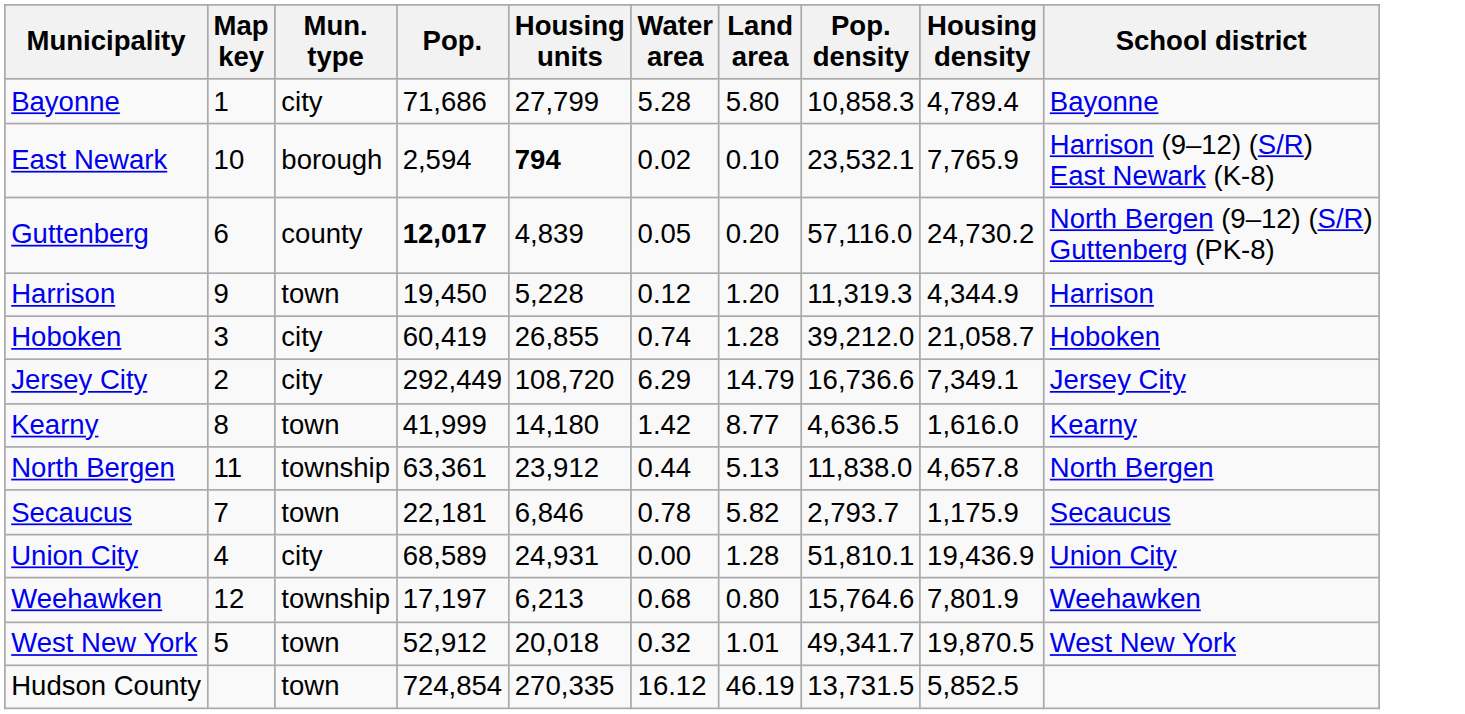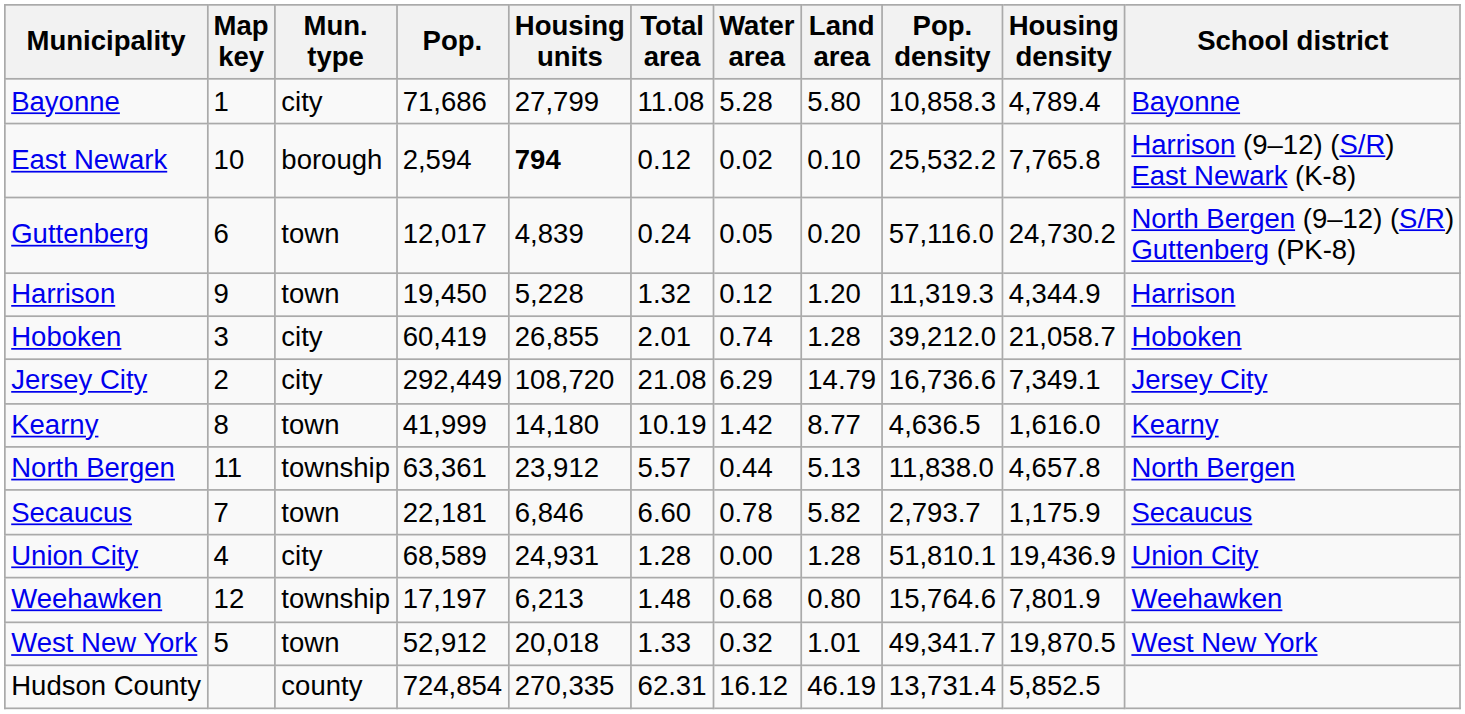 <table class="wikitable sortable">
 <tr>
 <th>Municipality</th>
 <th>Map<br>key</th>
 <th>Mun.<br>type</th>
 <th>Pop.</th>
 <th>Housing<br>units</th>
+<th>Total<br>area</th>
 <th>Water<br>area</th>
 <th>Land<br>area</th>
 <th>Pop.<br>density</th>
 <th>Housing<br>density</th>
 <th>School district</th>
 </tr>
 <tr>
 <td><a href='#'>Bayonne</a></td>
 <td>1</td>
 <td>city</td>
 <td>71,686</td>
 <td>27,799</td>
+<td>11.08</td>
 <td>5.28</td>
 <td>5.80</td>
 <td>10,858.3</td>
 <td>4,789.4</td>
 <td><a href='#'>Bayonne</a></td>
 </tr>
 <tr>
 <td><a href='#'>East Newark</a></td>
 <td>10</td>
 <td>borough</td>
 <td>2,594</td>
 <td><strong>794</strong></td>
+<td>0.12</td>
 <td>0.02</td>
 <td>0.10</td>
-<td>23,532.1</td>
-<td>7,765.9</td>
+<td>25,532.2</td>
+<td>7,765.8</td>
 <td><a href='#'>Harrison</a> (9–12) (<a href='#'>S/R</a>)<br><a href='#'>East Newark</a> (K-8)</td>
 </tr>
 <tr>
 <td><a href='#'>Guttenberg</a></td>
 <td>6</td>
-<td>county</td>
-<td><strong>12,017</strong></td>
+<td>town</td>
+<td>12,017</td>
 <td>4,839</td>
+<td>0.24</td>
 <td>0.05</td>
 <td>0.20</td>
 <td>57,116.0</td>
 <td>24,730.2</td>
 <td><a href='#'>North Bergen</a> (9–12) (<a href='#'>S/R</a>)<br><a href='#'>Guttenberg</a> (PK-8)</td>
 </tr>
 <tr>
 <td><a href='#'>Harrison</a></td>
 <td>9</td>
 <td>town</td>
 <td>19,450</td>
 <td>5,228</td>
+<td>1.32</td>
 <td>0.12</td>
 <td>1.20</td>
 <td>11,319.3</td>
 <td>4,344.9</td>
 <td><a href='#'>Harrison</a></td>
 </tr>
 <tr>
 <td><a href='#'>Hoboken</a></td>
 <td>3</td>
 <td>city</td>
 <td>60,419</td>
 <td>26,855</td>
+<td>2.01</td>
 <td>0.74</td>
 <td>1.28</td>
 <td>39,212.0</td>
 <td>21,058.7</td>
 <td><a href='#'>Hoboken</a></td>
 </tr>
 <tr>
 <td><a href='#'>Jersey City</a></td>
 <td>2</td>
 <td>city</td>
 <td>292,449</td>
 <td>108,720</td>
+<td>21.08</td>
 <td>6.29</td>
 <td>14.79</td>
 <td>16,736.6</td>
 <td>7,349.1</td>
 <td><a href='#'>Jersey City</a></td>
 </tr>
 <tr>
 <td><a href='#'>Kearny</a></td>
 <td>8</td>
 <td>town</td>
 <td>41,999</td>
 <td>14,180</td>
+<td>10.19</td>
 <td>1.42</td>
 <td>8.77</td>
 <td>4,636.5</td>
 <td>1,616.0</td>
 <td><a href='#'>Kearny</a></td>
 </tr>
 <tr>
 <td><a href='#'>North Bergen</a></td>
 <td>11</td>
 <td>township</td>
 <td>63,361</td>
 <td>23,912</td>
+<td>5.57</td>
 <td>0.44</td>
 <td>5.13</td>
 <td>11,838.0</td>
 <td>4,657.8</td>
 <td><a href='#'>North Bergen</a></td>
 </tr>
 <tr>
 <td><a href='#'>Secaucus</a></td>
 <td>7</td>
 <td>town</td>
 <td>22,181</td>
 <td>6,846</td>
+<td>6.60</td>
 <td>0.78</td>
 <td>5.82</td>
 <td>2,793.7</td>
 <td>1,175.9</td>
 <td><a href='#'>Secaucus</a></td>
 </tr>
 <tr>
 <td><a href='#'>Union City</a></td>
 <td>4</td>
 <td>city</td>
 <td>68,589</td>
 <td>24,931</td>
+<td>1.28</td>
 <td>0.00</td>
 <td>1.28</td>
 <td>51,810.1</td>
 <td>19,436.9</td>
 <td><a href='#'>Union City</a></td>
 </tr>
 <tr>
 <td><a href='#'>Weehawken</a></td>
 <td>12</td>
 <td>township</td>
 <td>17,197</td>
 <td>6,213</td>
+<td>1.48</td>
 <td>0.68</td>
 <td>0.80</td>
 <td>15,764.6</td>
 <td>7,801.9</td>
 <td><a href='#'>Weehawken</a></td>
 </tr>
 <tr>
 <td><a href='#'>West New York</a></td>
 <td>5</td>
 <td>town</td>
 <td>52,912</td>
 <td>20,018</td>
+<td>1.33</td>
 <td>0.32</td>
 <td>1.01</td>
 <td>49,341.7</td>
 <td>19,870.5</td>
 <td><a href='#'>West New York</a></td>
 </tr>
 <tr>
 <td>Hudson County</td>
 <td></td>
-<td>town</td>
+<td>county</td>
 <td>724,854</td>
 <td>270,335</td>
+<td>62.31</td>
 <td>16.12</td>
 <td>46.19</td>
-<td>13,731.5</td>
+<td>13,731.4</td>
 <td>5,852.5</td>
 <td></td>
 </tr>
 </table>
